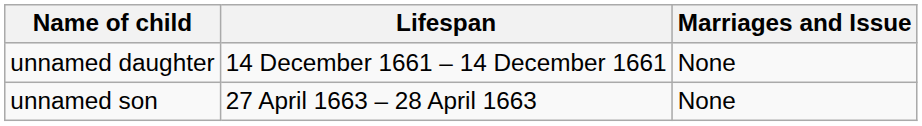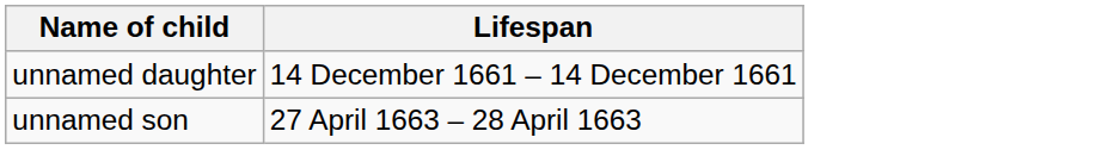 <table class="wikitable">
 <tr ->
 <th>Name of child</th>
 <th>Lifespan</th>
-<th>Marriages and Issue</th>
 </tr>
 <tr ->
 <td>unnamed daughter</td>
 <td>14 December 1661 – 14 December 1661</td>
-<td>None</td>
 </tr>
 <tr>
 <td>unnamed son</td>
 <td>27 April 1663 – 28 April 1663</td>
-<td>None</td>
 </tr>
 </table>
